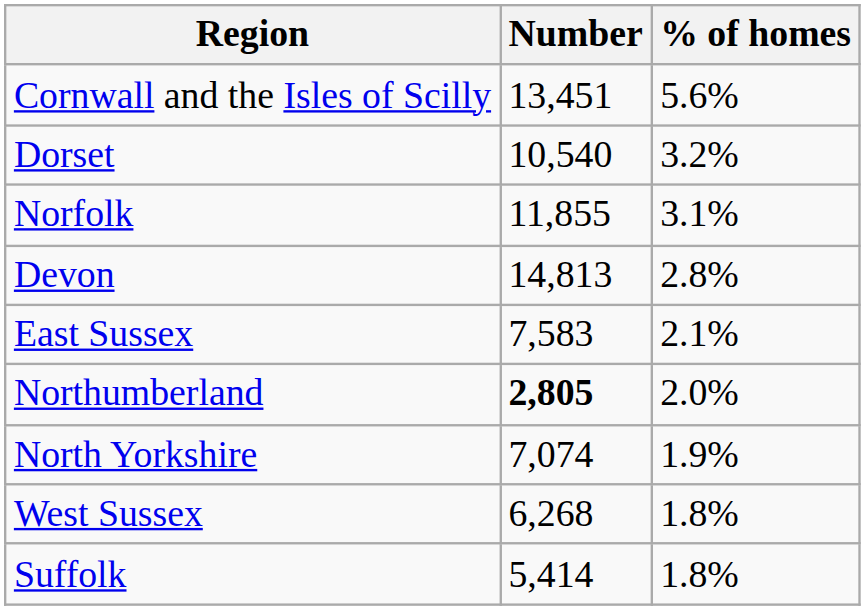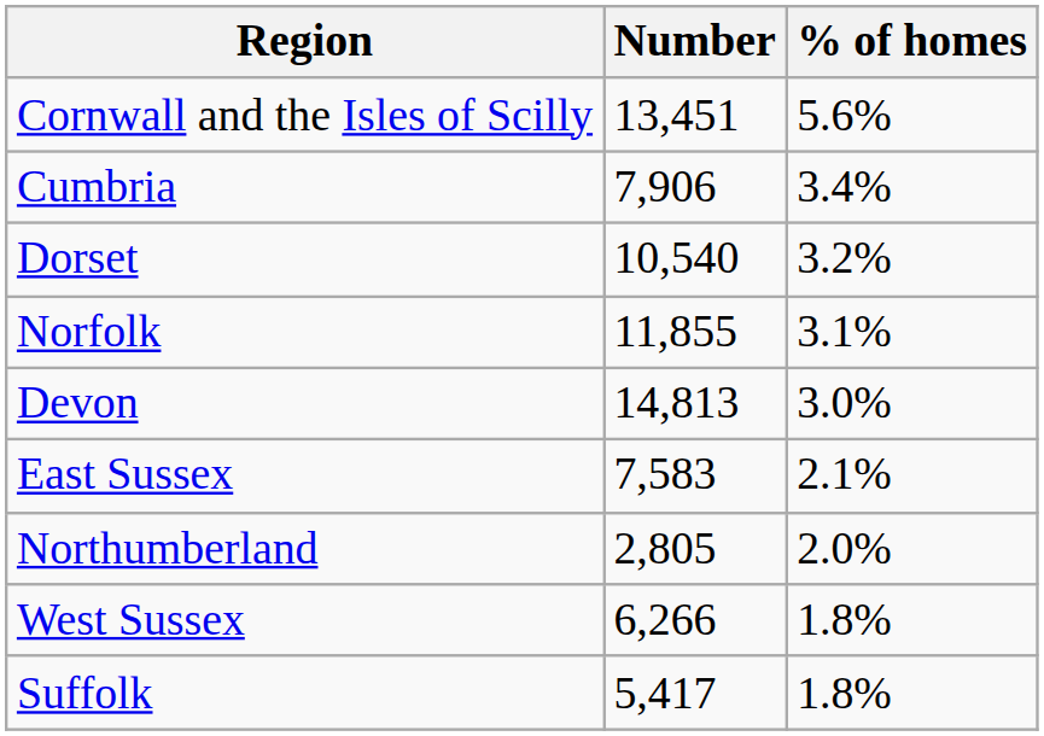 <table class="wikitable sortable floatright">
 <tr>
 <th>Region</th>
 <th>Number</th>
 <th>% of homes</th>
 </tr>
 <tr>
 <td><a href='#'>Cornwall</a> and the <a href='#'>Isles of Scilly</a></td>
 <td>13,451</td>
 <td>5.6%</td>
+</tr>
+<tr>
+<td><a href='#'>Cumbria</a></td>
+<td>7,906</td>
+<td>3.4%</td>
 </tr>
 <tr>
 <td><a href='#'>Dorset</a></td>
 <td>10,540</td>
 <td>3.2%</td>
 </tr>
 <tr>
 <td><a href='#'>Norfolk</a></td>
 <td>11,855</td>
 <td>3.1%</td>
 </tr>
 <tr>
 <td><a href='#'>Devon</a></td>
 <td>14,813</td>
-<td>2.8%</td>
+<td>3.0%</td>
 </tr>
 <tr>
 <td><a href='#'>East Sussex</a></td>
 <td>7,583</td>
 <td>2.1%</td>
 </tr>
 <tr>
 <td><a href='#'>Northumberland</a></td>
-<td><strong>2,805</strong></td>
+<td>2,805</td>
 <td>2.0%</td>
 </tr>
 <tr>
-<td><a href='#'>North Yorkshire</a></td>
-<td>7,074</td>
-<td>1.9%</td>
-</tr>
-<tr>
 <td><a href='#'>West Sussex</a></td>
-<td>6,268</td>
+<td>6,266</td>
 <td>1.8%</td>
 </tr>
 <tr>
 <td><a href='#'>Suffolk</a></td>
-<td>5,414</td>
+<td>5,417</td>
 <td>1.8%</td>
 </tr>
 </table>
